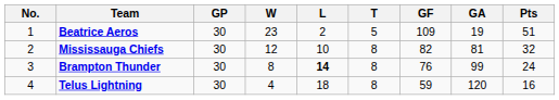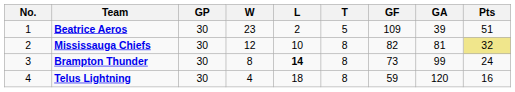 <table class="wikitable sortable">
 <tr>
 <th bgcolor="#DDDDFF" width="7.5%" title="Division rank">No.</th>
 <th bgcolor="#DDDDFF" width="20%">Team</th>
 <th bgcolor="#DDDDFF" width="7.5%" title="Games played" class="unsortable">GP</th>
 <th bgcolor="#DDDDFF" width="7.5%" title="Wins">W</th>
 <th bgcolor="#DDDDFF" width="7.5%" title="Losses">L</th>
 <th bgcolor="#DDDDFF" width="7.5%" title="Ties">T</th>
 <th bgcolor="#DDDDFF" width="7.5%" title="Goals for">GF</th>
 <th bgcolor="#DDDDFF" width="7.5%" title="Goals against">GA</th>
 <th bgcolor="#DDDDFF" width="7.5%" title="Points">Pts</th>
 </tr>
 <tr align=center>
 <td>1</td>
 <td align=left><strong><a href='#'>Beatrice Aeros</a></strong></td>
 <td>30</td>
 <td>23</td>
 <td>2</td>
 <td>5</td>
 <td>109</td>
-<td>19</td>
+<td>39</td>
 <td>51</td>
 </tr>
 <tr align=center>
 <td>2</td>
 <td align=left><strong><a href='#'>Mississauga Chiefs</a></strong></td>
 <td>30</td>
 <td>12</td>
 <td>10</td>
 <td>8</td>
 <td>82</td>
 <td>81</td>
-<td>32</td>
+<td style="background: khaki;">32</td>
 </tr>
 <tr align=center>
 <td>3</td>
 <td align=left><strong><a href='#'>Brampton Thunder</a></strong></td>
 <td>30</td>
 <td>8</td>
 <td><strong>14</strong></td>
 <td>8</td>
-<td>76</td>
+<td>73</td>
 <td>99</td>
 <td>24</td>
 </tr>
 <tr align=center>
 <td>4</td>
 <td align=left><strong><a href='#'>Telus Lightning</a></strong></td>
 <td>30</td>
 <td>4</td>
 <td>18</td>
 <td>8</td>
 <td>59</td>
 <td>120</td>
 <td>16</td>
 </tr>
 </table>
